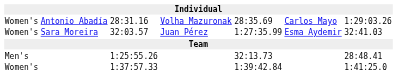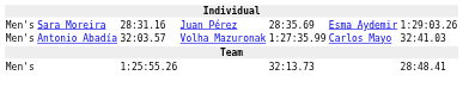 <table>
 <tr>
 <td colspan=7 bgcolor=#eeeeee style=text-align:center;><strong>Individual</strong></td>
 </tr>
 <tr>
-<td>Women's</td>
-<td><a href='#'>Antonio Abadía</a><br></td>
+<td>Men's</td>
+<td><a href='#'>Sara Moreira</a><br></td>
 <td>28:31.16</td>
-<td><a href='#'>Volha Mazuronak</a><br></td>
+<td><a href='#'>Juan Pérez</a><br></td>
 <td>28:35.69</td>
-<td><a href='#'>Carlos Mayo</a><br></td>
+<td><a href='#'>Esma Aydemir</a><br></td>
 <td>1:29:03.26</td>
 </tr>
 <tr>
-<td>Women's</td>
-<td><a href='#'>Sara Moreira</a><br></td>
+<td>Men's</td>
+<td><a href='#'>Antonio Abadía</a><br></td>
 <td>32:03.57</td>
-<td><a href='#'>Juan Pérez</a><br></td>
+<td><a href='#'>Volha Mazuronak</a><br></td>
 <td>1:27:35.99</td>
-<td><a href='#'>Esma Aydemir</a><br></td>
+<td><a href='#'>Carlos Mayo</a><br></td>
 <td>32:41.03</td>
 </tr>
 <tr>
 <td colspan=7 bgcolor=#eeeeee style=text-align:center;><strong>Team</strong></td>
 </tr>
 <tr>
 <td>Men's</td>
 <td></td>
 <td>1:25:55.26</td>
 <td></td>
 <td>32:13.73</td>
 <td></td>
 <td>28:48.41</td>
 </tr>
-<tr>
-<td>Women's</td>
-<td></td>
-<td>1:37:57.33</td>
-<td></td>
-<td>1:39:42.84</td>
-<td></td>
-<td>1:41:25.0</td>
-</tr>
 </table>
